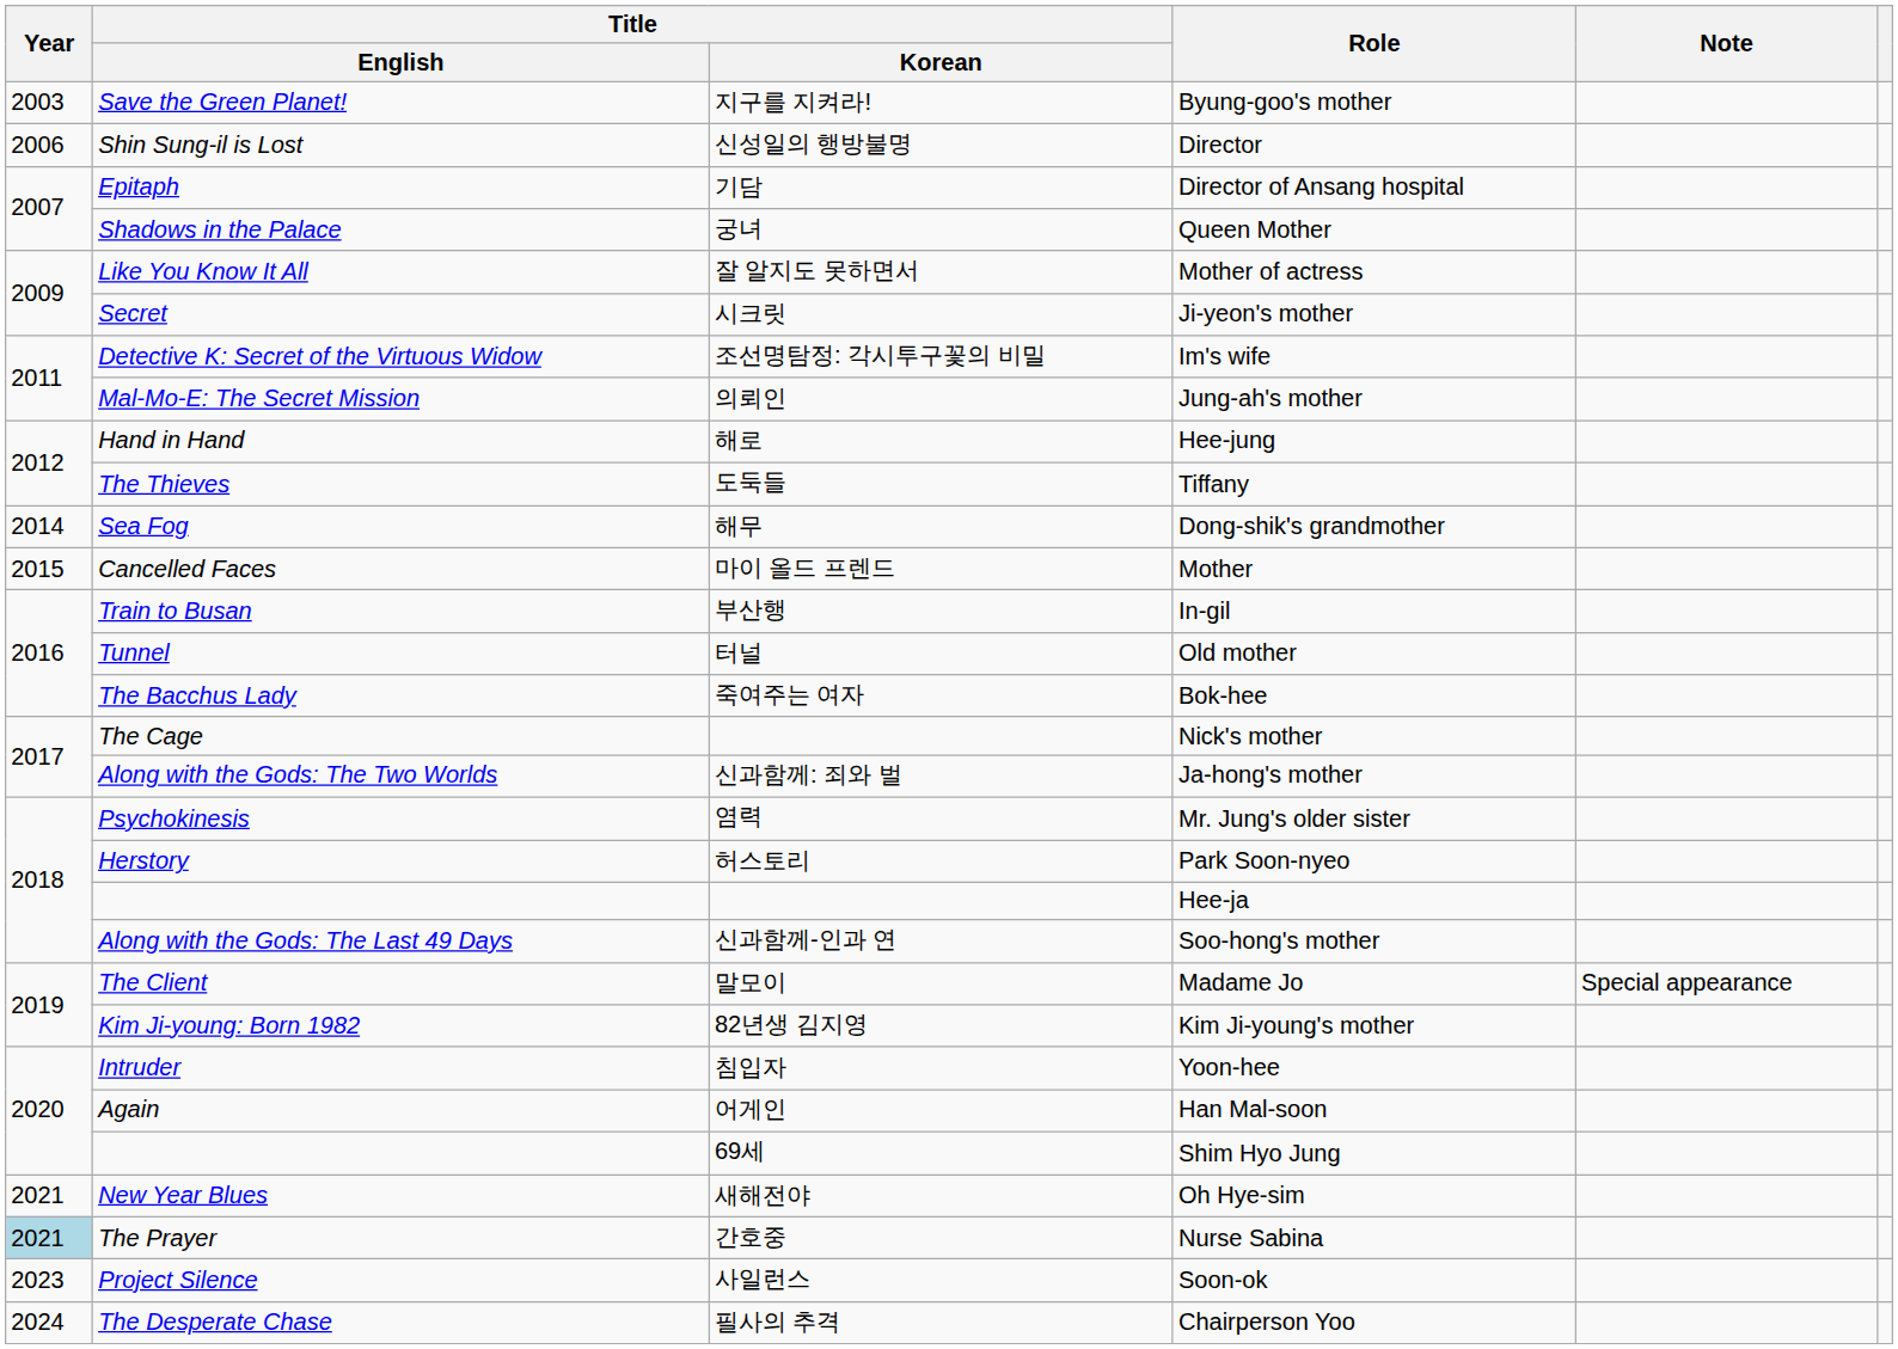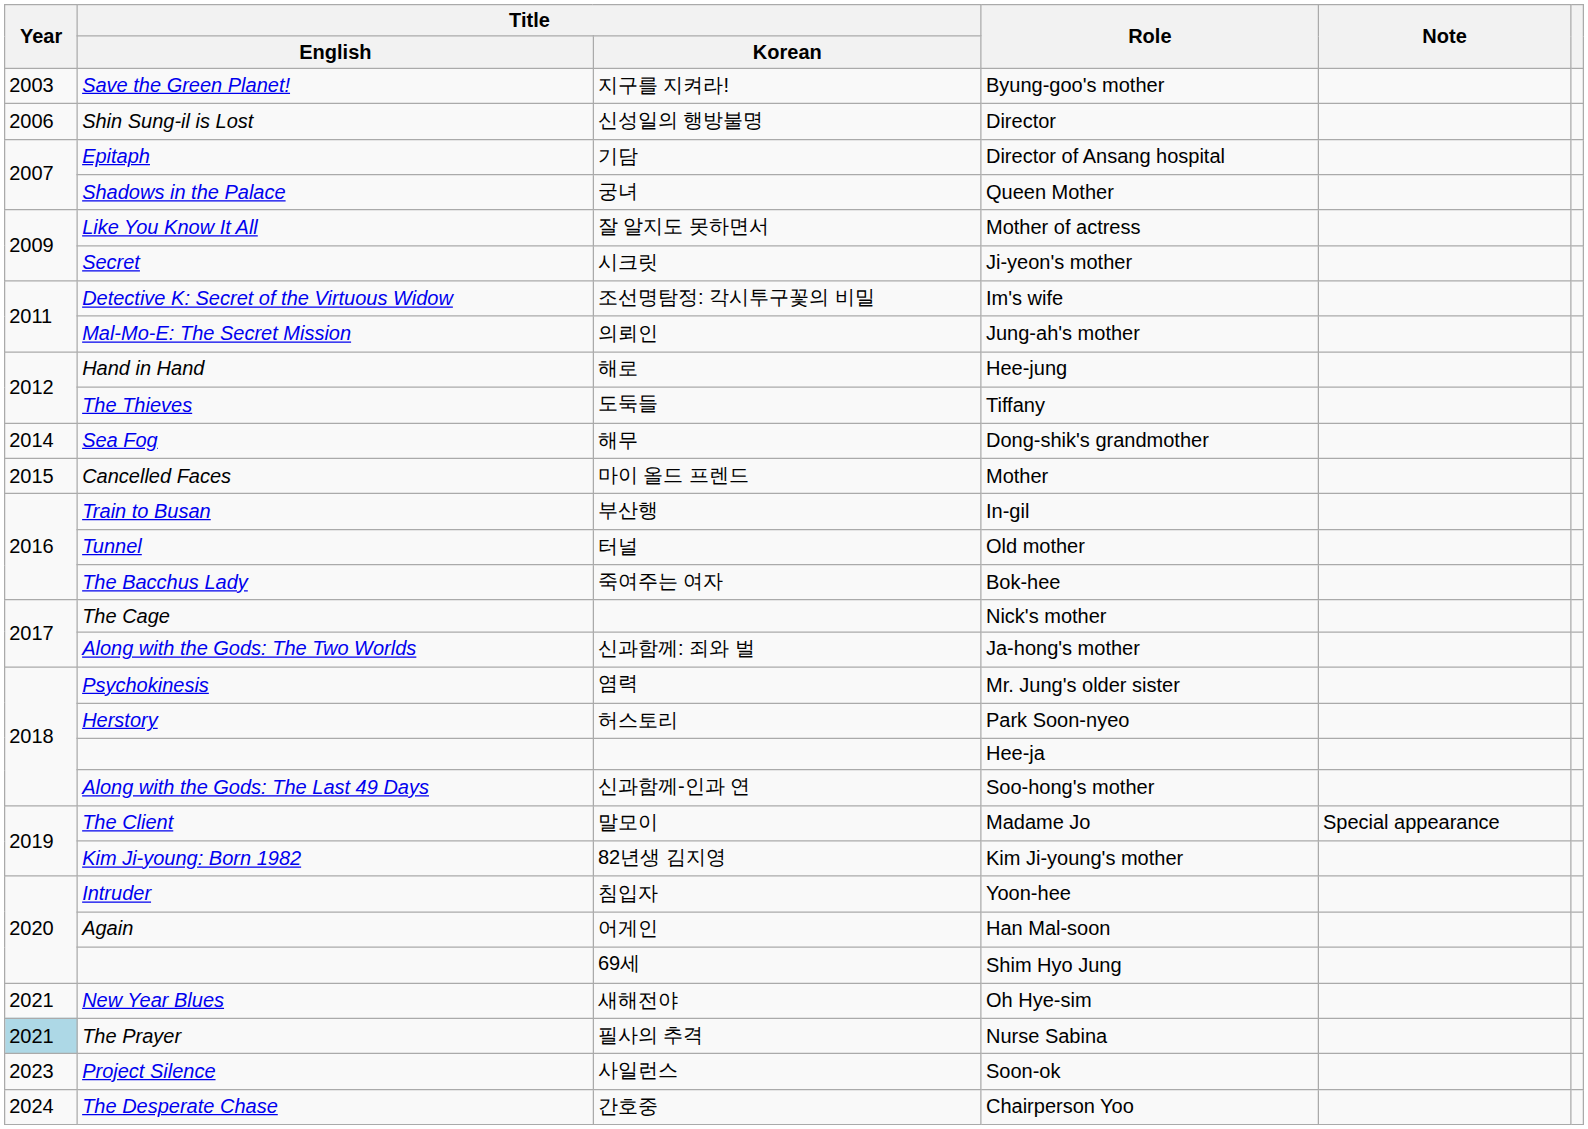 <table class="wikitable sortable plainrowheaders" style="clear:none; font-size:100%; padding:0 auto; width:100%; margin:auto">
 <tr>
 <th rowspan="2" scope="col">Year</th>
 <th colspan="2" scope="col">Title</th>
 <th rowspan="2" scope="col">Role</th>
 <th rowspan="2" scope="col" class="unsortable">Note</th>
 <th rowspan="2" scope="col" class="unsortable"></th>
 </tr>
 <tr>
 <th>English</th>
 <th>Korean</th>
 </tr>
 <tr>
 <td scope="row">2003</td>
 <td><em><a href='#'>Save the Green Planet!</a></em></td>
 <td>지구를 지켜라!</td>
 <td>Byung-goo's mother</td>
 <td></td>
 <td></td>
 </tr>
 <tr>
 <td scope="row">2006</td>
 <td><em>Shin Sung-il is Lost</em></td>
 <td>신성일의 행방불명</td>
 <td>Director</td>
 <td></td>
 <td></td>
 </tr>
 <tr>
 <td scope="row" rowspan="2">2007</td>
 <td><em><a href='#'>Epitaph</a></em></td>
 <td>기담</td>
 <td>Director of Ansang hospital</td>
 <td></td>
 <td></td>
 </tr>
 <tr>
 <td><em><a href='#'>Shadows in the Palace</a></em></td>
 <td>궁녀</td>
 <td>Queen Mother</td>
 <td></td>
 <td></td>
 </tr>
 <tr>
 <td rowspan="2">2009</td>
 <td><em><a href='#'>Like You Know It All</a></em></td>
 <td>잘 알지도 못하면서</td>
 <td>Mother of actress</td>
 <td></td>
 <td></td>
 </tr>
 <tr>
 <td><em><a href='#'>Secret</a></em></td>
 <td>시크릿</td>
 <td>Ji-yeon's mother</td>
 <td></td>
 <td></td>
 </tr>
 <tr>
 <td rowspan="2">2011</td>
 <td><em><a href='#'>Detective K: Secret of the Virtuous Widow</a></em></td>
 <td>조선명탐정: 각시투구꽃의 비밀</td>
 <td>Im's wife</td>
 <td></td>
 <td></td>
 </tr>
 <tr>
 <td><em><a href='#'>Mal-Mo-E: The Secret Mission</a></em></td>
 <td>의뢰인</td>
 <td>Jung-ah's mother</td>
 <td></td>
 <td></td>
 </tr>
 <tr>
 <td rowspan="2">2012</td>
 <td><em>Hand in Hand</em></td>
 <td>해로</td>
 <td>Hee-jung</td>
 <td></td>
 <td></td>
 </tr>
 <tr>
 <td><em><a href='#'>The Thieves</a></em></td>
 <td>도둑들</td>
 <td>Tiffany</td>
 <td></td>
 <td></td>
 </tr>
 <tr>
 <td scope="row">2014</td>
 <td><em><a href='#'>Sea Fog</a></em></td>
 <td>해무</td>
 <td>Dong-shik's grandmother</td>
 <td></td>
 <td></td>
 </tr>
 <tr>
 <td scope="row">2015</td>
 <td><em>Cancelled Faces</em></td>
 <td>마이 올드 프렌드</td>
 <td>Mother</td>
 <td></td>
 <td></td>
 </tr>
 <tr>
 <td rowspan="3">2016</td>
 <td><em><a href='#'>Train to Busan</a></em></td>
 <td>부산행</td>
 <td>In-gil</td>
 <td></td>
 <td></td>
 </tr>
 <tr>
 <td><em><a href='#'>Tunnel</a></em></td>
 <td>터널</td>
 <td>Old mother</td>
 <td></td>
 <td></td>
 </tr>
 <tr>
 <td><em><a href='#'>The Bacchus Lady</a></em></td>
 <td>죽여주는 여자</td>
 <td>Bok-hee</td>
 <td></td>
 <td></td>
 </tr>
 <tr>
 <td rowspan="2">2017</td>
 <td><em>The Cage</em></td>
 <td></td>
 <td>Nick's mother</td>
 <td></td>
 <td></td>
 </tr>
 <tr>
 <td><em><a href='#'>Along with the Gods: The Two Worlds</a></em></td>
 <td>신과함께: 죄와 벌</td>
 <td>Ja-hong's mother</td>
 <td></td>
 <td></td>
 </tr>
 <tr>
 <td rowspan="4">2018</td>
 <td><em><a href='#'>Psychokinesis</a></em></td>
 <td>염력</td>
 <td>Mr. Jung's older sister</td>
 <td></td>
 <td></td>
 </tr>
 <tr>
 <td><em><a href='#'>Herstory</a></em></td>
 <td>허스토리</td>
 <td>Park Soon-nyeo</td>
 <td></td>
 <td></td>
 </tr>
 <tr>
 <td><em></em></td>
 <td></td>
 <td>Hee-ja</td>
 <td></td>
 <td></td>
 </tr>
 <tr>
 <td><em><a href='#'>Along with the Gods: The Last 49 Days</a></em></td>
 <td>신과함께-인과 연</td>
 <td>Soo-hong's mother</td>
 <td></td>
 <td></td>
 </tr>
 <tr>
 <td rowspan="2">2019</td>
 <td><em><a href='#'>The Client</a></em></td>
 <td>말모이</td>
 <td>Madame Jo</td>
 <td>Special appearance</td>
 <td></td>
 </tr>
 <tr>
 <td><em><a href='#'>Kim Ji-young: Born 1982</a></em></td>
 <td>82년생 김지영</td>
 <td>Kim Ji-young's mother</td>
 <td></td>
 <td></td>
 </tr>
 <tr>
 <td rowspan="3">2020</td>
 <td><em><a href='#'>Intruder</a></em></td>
 <td>침입자</td>
 <td>Yoon-hee</td>
 <td></td>
 <td></td>
 </tr>
 <tr>
 <td><em>Again</em></td>
 <td>어게인</td>
 <td>Han Mal-soon</td>
 <td></td>
 <td></td>
 </tr>
 <tr>
 <td><em></em></td>
 <td>69세</td>
 <td>Shim Hyo Jung</td>
 <td></td>
 <td></td>
 </tr>
 <tr>
 <td scope="row">2021</td>
 <td><em><a href='#'>New Year Blues</a></em></td>
 <td>새해전야</td>
 <td>Oh Hye-sim</td>
 <td></td>
 <td></td>
 </tr>
 <tr>
 <td style="background: lightblue;">2021</td>
 <td><em>The Prayer</em></td>
-<td>간호중</td>
+<td>필사의 추격</td>
 <td>Nurse Sabina</td>
 <td></td>
 <td></td>
 </tr>
 <tr>
 <td scope="row">2023</td>
 <td><em><a href='#'>Project Silence</a></em></td>
 <td>사일런스</td>
 <td>Soon-ok</td>
 <td></td>
 <td></td>
 </tr>
 <tr>
 <td scope="row">2024</td>
 <td><em><a href='#'>The Desperate Chase</a></em></td>
-<td>필사의 추격</td>
+<td>간호중</td>
 <td>Chairperson Yoo</td>
 <td></td>
 <td></td>
 </tr>
 </table>
